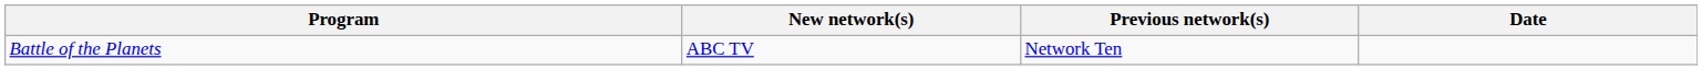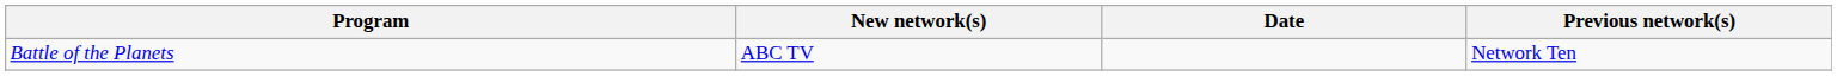 <table class="wikitable sortable"  style="width:100%; font-size:87%;">
 <tr style="background:#efefef;">
 <th style="width:40%;">Program</th>
 <th style="width:20%;">New network(s)</th>
+<th style="width:20%;">Date</th>
 <th style="width:20%;">Previous network(s)</th>
-<th style="width:20%;">Date</th>
 </tr>
 <tr>
 <td> <em><a href='#'>Battle of the Planets</a></em></td>
 <td><a href='#'>ABC TV</a></td>
+<td></td>
 <td><a href='#'>Network Ten</a></td>
-<td></td>
 </tr>
 </table>
